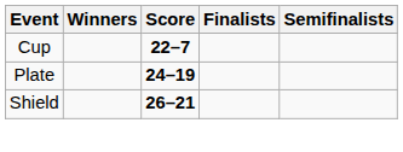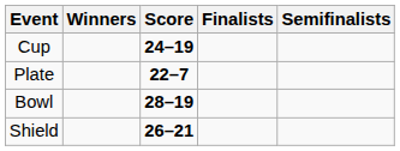 <table class="wikitable" style="text-align: center">
 <tr>
 <th>Event</th>
 <th>Winners</th>
 <th>Score</th>
 <th>Finalists</th>
 <th>Semifinalists</th>
 </tr>
 <tr>
 <td>Cup</td>
 <td align=left><strong></strong></td>
-<td><strong>22–7</strong></td>
+<td><strong>24–19</strong></td>
 <td align=left></td>
 <td align=left><br></td>
 </tr>
 <tr>
 <td>Plate</td>
 <td align=left><strong></strong></td>
-<td><strong>24–19</strong></td>
+<td><strong>22–7</strong></td>
+<td align=left></td>
+<td align=left><br></td>
+</tr>
+<tr>
+<td>Bowl</td>
+<td align=left><strong></strong></td>
+<td><strong>28–19</strong></td>
 <td align=left></td>
 <td align=left><br></td>
 </tr>
 <tr>
 <td>Shield</td>
 <td align=left><strong></strong></td>
 <td><strong>26–21</strong></td>
 <td align=left></td>
 <td align=left><br></td>
 </tr>
 </table>
